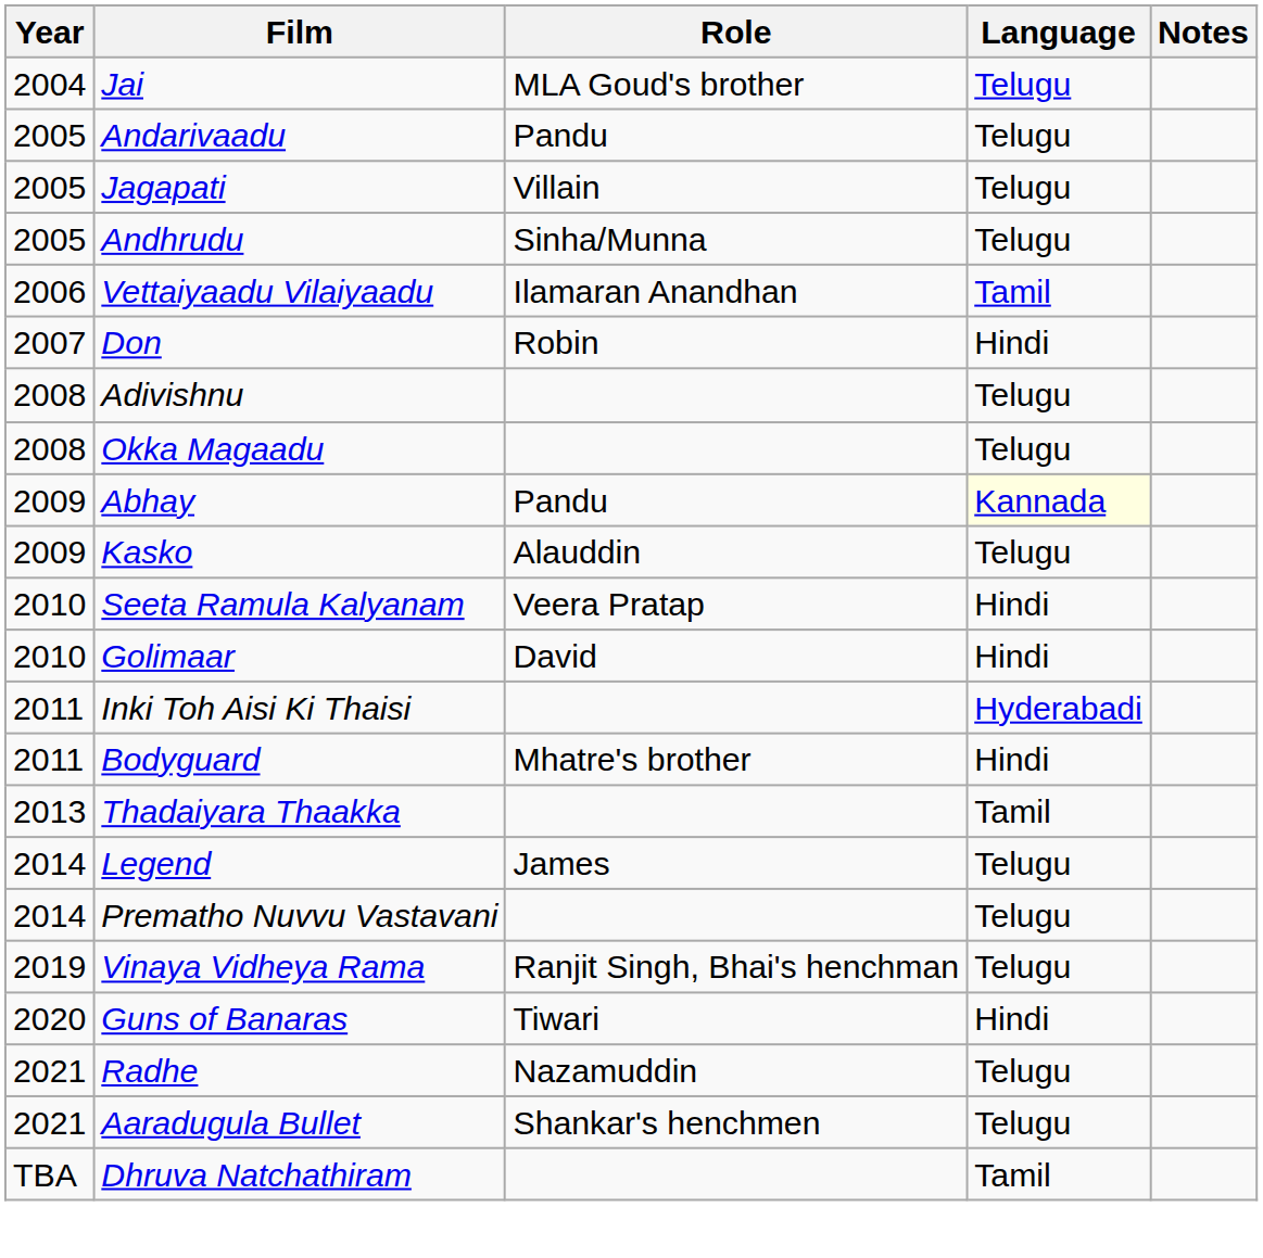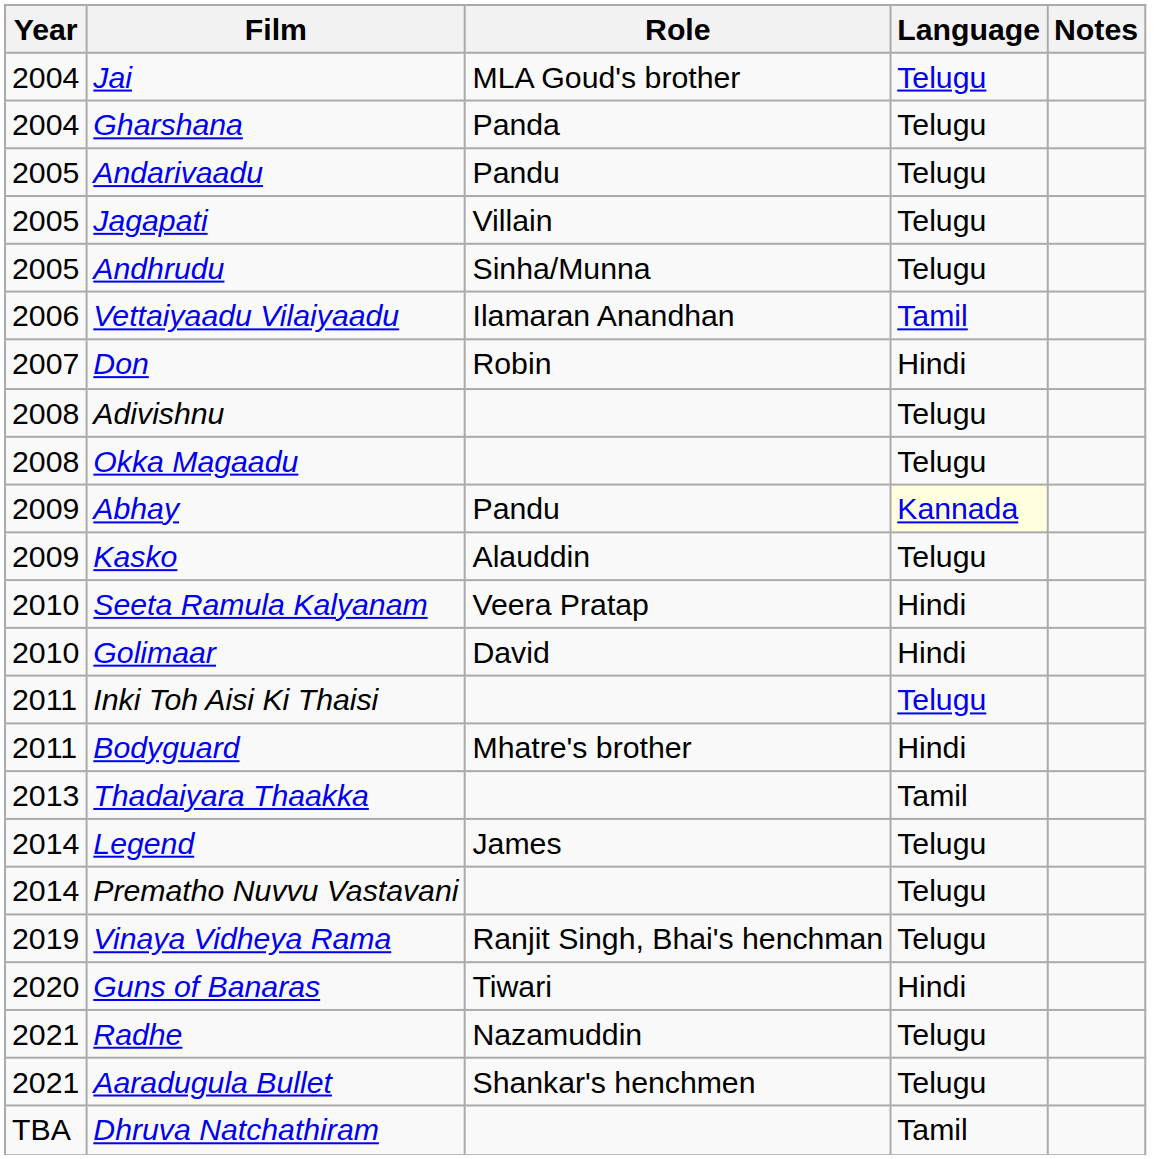 <table class="wikitable" style="font-size: 95%;">
 <tr>
 <th>Year</th>
 <th>Film</th>
 <th>Role</th>
 <th>Language</th>
 <th>Notes</th>
 </tr>
 <tr>
 <td>2004</td>
 <td><em><a href='#'>Jai</a></em></td>
 <td>MLA Goud's brother</td>
 <td><a href='#'>Telugu</a></td>
+<td></td>
+</tr>
+<tr>
+<td>2004</td>
+<td><em><a href='#'>Gharshana</a></em></td>
+<td>Panda</td>
+<td>Telugu</td>
 <td></td>
 </tr>
 <tr>
 <td>2005</td>
 <td><em><a href='#'>Andarivaadu</a></em></td>
 <td>Pandu</td>
 <td>Telugu</td>
 <td></td>
 </tr>
 <tr>
 <td>2005</td>
 <td><em><a href='#'>Jagapati</a></em></td>
 <td>Villain</td>
 <td>Telugu</td>
 <td></td>
 </tr>
 <tr>
 <td>2005</td>
 <td><em><a href='#'>Andhrudu</a></em></td>
 <td>Sinha/Munna</td>
 <td>Telugu</td>
 <td></td>
 </tr>
 <tr>
 <td>2006</td>
 <td><em><a href='#'>Vettaiyaadu Vilaiyaadu</a></em></td>
 <td>Ilamaran Anandhan</td>
 <td><a href='#'>Tamil</a></td>
 <td></td>
 </tr>
 <tr>
 <td>2007</td>
 <td><em><a href='#'>Don</a></em></td>
 <td>Robin</td>
 <td>Hindi</td>
 <td></td>
 </tr>
 <tr>
 <td>2008</td>
 <td><em>Adivishnu</em></td>
 <td></td>
 <td>Telugu</td>
 <td></td>
 </tr>
 <tr>
 <td>2008</td>
 <td><em><a href='#'>Okka Magaadu</a></em></td>
 <td></td>
 <td>Telugu</td>
 <td></td>
 </tr>
 <tr>
 <td>2009</td>
 <td><em><a href='#'>Abhay</a></em></td>
 <td>Pandu</td>
 <td style="background: lightyellow;"><a href='#'>Kannada</a></td>
 <td></td>
 </tr>
 <tr>
 <td>2009</td>
 <td><em><a href='#'>Kasko</a></em></td>
 <td>Alauddin</td>
 <td>Telugu</td>
 <td></td>
 </tr>
 <tr>
 <td>2010</td>
 <td><em><a href='#'>Seeta Ramula Kalyanam</a></em></td>
 <td>Veera Pratap</td>
 <td>Hindi</td>
 <td></td>
 </tr>
 <tr>
 <td>2010</td>
 <td><em><a href='#'>Golimaar</a></em></td>
 <td>David</td>
 <td>Hindi</td>
 <td></td>
 </tr>
 <tr>
 <td>2011</td>
 <td><em>Inki Toh Aisi Ki Thaisi</em></td>
 <td></td>
-<td><a href='#'>Hyderabadi</a></td>
+<td><a href='#'>Telugu</a></td>
 <td></td>
 </tr>
 <tr>
 <td>2011</td>
 <td><em><a href='#'>Bodyguard</a></em></td>
 <td>Mhatre's brother</td>
 <td>Hindi</td>
 <td></td>
 </tr>
 <tr>
 <td>2013</td>
 <td><em><a href='#'>Thadaiyara Thaakka</a></em></td>
 <td></td>
 <td>Tamil</td>
 <td></td>
 </tr>
 <tr>
 <td>2014</td>
 <td><em><a href='#'>Legend</a></em></td>
 <td>James</td>
 <td>Telugu</td>
 <td></td>
 </tr>
 <tr>
 <td>2014</td>
 <td><em>Prematho Nuvvu Vastavani</em></td>
 <td></td>
 <td>Telugu</td>
 <td></td>
 </tr>
 <tr>
 <td>2019</td>
 <td><em><a href='#'>Vinaya Vidheya Rama</a></em></td>
 <td>Ranjit Singh, Bhai's henchman</td>
 <td>Telugu</td>
 <td></td>
 </tr>
 <tr>
 <td>2020</td>
 <td><em><a href='#'>Guns of Banaras</a></em></td>
 <td>Tiwari</td>
 <td>Hindi</td>
 <td></td>
 </tr>
 <tr>
 <td>2021</td>
 <td><em><a href='#'>Radhe</a></em></td>
 <td>Nazamuddin</td>
 <td>Telugu</td>
 <td></td>
 </tr>
 <tr>
 <td>2021</td>
 <td><em><a href='#'>Aaradugula Bullet</a></em></td>
 <td>Shankar's henchmen</td>
 <td>Telugu</td>
 <td></td>
 </tr>
 <tr>
 <td>TBA</td>
 <td><em><a href='#'>Dhruva Natchathiram</a></em></td>
 <td></td>
 <td>Tamil</td>
 <td></td>
 </tr>
 </table>
